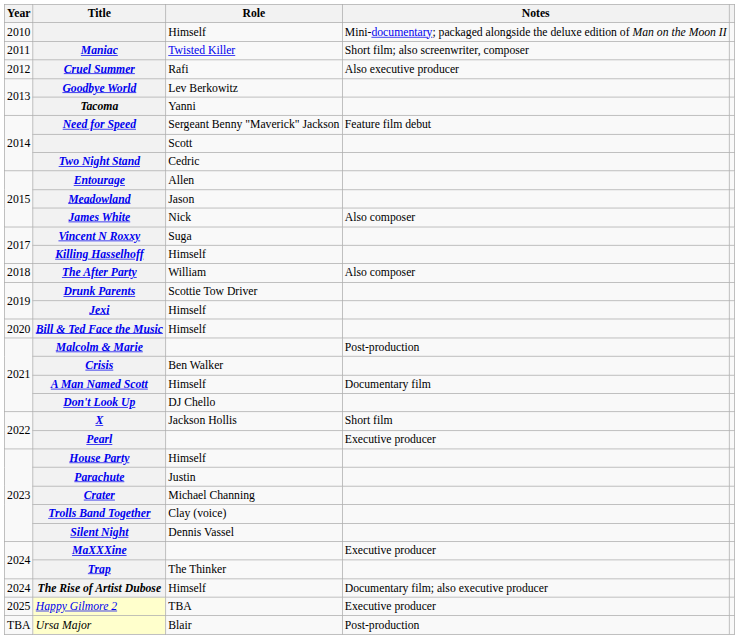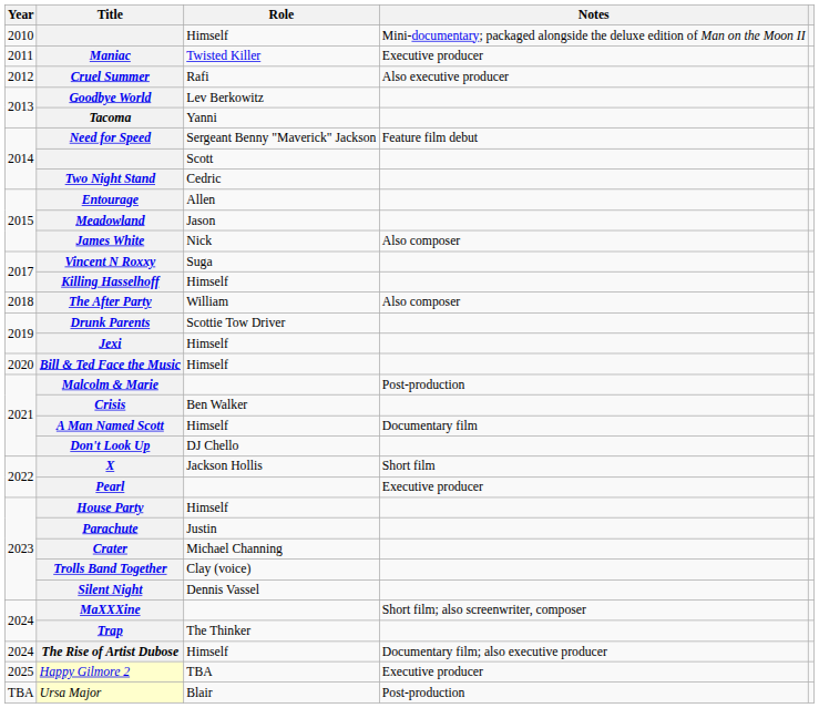 <table class="wikitable sortable plainrowheaders">
 <tr>
 <th scope=col>Year</th>
 <th scope=col>Title</th>
 <th scope=col>Role</th>
 <th scope=col class="unsortable">Notes</th>
 <th scope=col class="unsortable"></th>
 </tr>
 <tr>
 <td>2010</td>
 <th scope=row></th>
 <td>Himself</td>
 <td>Mini-<a href='#'>documentary</a>; packaged alongside the deluxe edition of <em>Man on the Moon II</em></td>
 <td></td>
 </tr>
 <tr>
 <td>2011</td>
 <th scope=row><em><a href='#'>Maniac</a></em></th>
 <td><a href='#'>Twisted Killer</a></td>
-<td>Short film; also screenwriter, composer</td>
+<td>Executive producer</td>
 <td></td>
 </tr>
 <tr>
 <td>2012</td>
 <th scope=row><em><a href='#'>Cruel Summer</a></em></th>
 <td>Rafi</td>
 <td>Also executive producer</td>
 <td></td>
 </tr>
 <tr>
 <td rowspan="2">2013</td>
 <th scope=row><em><a href='#'>Goodbye World</a></em></th>
 <td>Lev Berkowitz</td>
 <td></td>
 <td></td>
 </tr>
 <tr>
 <th scope=row><em>Tacoma</em></th>
 <td>Yanni</td>
 <td></td>
 <td></td>
 </tr>
 <tr>
 <td rowspan="3">2014</td>
 <th scope=row><em><a href='#'>Need for Speed</a></em></th>
 <td>Sergeant Benny "Maverick" Jackson</td>
 <td>Feature film debut</td>
 <td></td>
 </tr>
 <tr>
 <th scope=row></th>
 <td>Scott</td>
 <td></td>
 <td></td>
 </tr>
 <tr>
 <th scope=row><em><a href='#'>Two Night Stand</a></em></th>
 <td>Cedric</td>
 <td></td>
 <td></td>
 </tr>
 <tr>
 <td rowspan="3">2015</td>
 <th scope=row><em><a href='#'>Entourage</a></em></th>
 <td>Allen</td>
 <td></td>
 <td></td>
 </tr>
 <tr>
 <th scope=row><em><a href='#'>Meadowland</a></em></th>
 <td>Jason</td>
 <td></td>
 <td></td>
 </tr>
 <tr>
 <th scope=row><em><a href='#'>James White</a></em></th>
 <td>Nick</td>
 <td>Also composer</td>
 <td></td>
 </tr>
 <tr>
 <td rowspan="2">2017</td>
 <th scope=row><em><a href='#'>Vincent N Roxxy</a></em></th>
 <td>Suga</td>
 <td></td>
 <td></td>
 </tr>
 <tr>
 <th scope=row><em><a href='#'>Killing Hasselhoff</a></em></th>
 <td>Himself</td>
 <td></td>
 <td></td>
 </tr>
 <tr>
 <td>2018</td>
 <th scope=row><em><a href='#'>The After Party</a></em></th>
 <td>William</td>
 <td>Also composer</td>
 <td></td>
 </tr>
 <tr>
 <td rowspan="2">2019</td>
 <th scope=row><em><a href='#'>Drunk Parents</a></em></th>
 <td>Scottie Tow Driver</td>
 <td></td>
 <td></td>
 </tr>
 <tr>
 <th scope=row><em><a href='#'>Jexi</a></em></th>
 <td>Himself</td>
 <td></td>
 <td></td>
 </tr>
 <tr>
 <td>2020</td>
 <th scope=row><em><a href='#'>Bill & Ted Face the Music</a></em></th>
 <td>Himself</td>
 <td></td>
 <td></td>
 </tr>
 <tr>
 <td rowspan="4">2021</td>
 <th scope=row><em><a href='#'>Malcolm & Marie</a></em></th>
 <td></td>
 <td>Post-production</td>
 <td></td>
 </tr>
 <tr>
 <th scope=row><em><a href='#'>Crisis</a></em></th>
 <td>Ben Walker</td>
 <td></td>
 <td></td>
 </tr>
 <tr>
 <th scope=row><em><a href='#'>A Man Named Scott</a></em></th>
 <td>Himself</td>
 <td>Documentary film</td>
 <td></td>
 </tr>
 <tr>
 <th scope=row><em><a href='#'>Don't Look Up</a></em></th>
 <td>DJ Chello</td>
 <td></td>
 <td></td>
 </tr>
 <tr>
 <td rowspan="2">2022</td>
 <th scope=row><em><a href='#'>X</a></em></th>
 <td>Jackson Hollis</td>
 <td>Short film</td>
 <td></td>
 </tr>
 <tr>
 <th scope=row><em><a href='#'>Pearl</a></em></th>
 <td></td>
 <td>Executive producer</td>
 <td></td>
 </tr>
 <tr>
 <td rowspan="5">2023</td>
 <th scope=row><em><a href='#'>House Party</a></em></th>
 <td>Himself</td>
 <td></td>
 <td></td>
 </tr>
 <tr>
 <th scope=row><em><a href='#'>Parachute</a></em></th>
 <td>Justin</td>
 <td></td>
 <td></td>
 </tr>
 <tr>
 <th scope=row><em><a href='#'>Crater</a></em></th>
 <td>Michael Channing</td>
 <td></td>
 <td></td>
 </tr>
 <tr>
 <th scope=row><em><a href='#'>Trolls Band Together</a></em></th>
 <td>Clay (voice)</td>
 <td></td>
 <td></td>
 </tr>
 <tr>
 <th scope=row><em><a href='#'>Silent Night</a></em></th>
 <td>Dennis Vassel</td>
 <td></td>
 <td></td>
 </tr>
 <tr>
 <td rowspan="2">2024</td>
 <th scope=row><em><a href='#'>MaXXXine</a></em></th>
 <td></td>
-<td>Executive producer</td>
+<td>Short film; also screenwriter, composer</td>
 <td></td>
 </tr>
 <tr>
 <th scope=row><em><a href='#'>Trap</a></em></th>
 <td>The Thinker</td>
 <td></td>
 <td></td>
 </tr>
 <tr>
 <td>2024</td>
 <th scope=row><em>The Rise of Artist Dubose</em></th>
 <td>Himself</td>
 <td>Documentary film; also executive producer</td>
 <td></td>
 </tr>
 <tr>
 <td>2025</td>
 <td style="background:#FFFFCC;"><em><a href='#'>Happy Gilmore 2</a></em> </td>
 <td>TBA</td>
 <td>Executive producer</td>
 <td></td>
 </tr>
 <tr>
 <td>TBA</td>
 <td style="background:#FFFFCC;"><em>Ursa Major</em> </td>
 <td>Blair</td>
 <td>Post-production</td>
 <td></td>
 </tr>
 </table>
